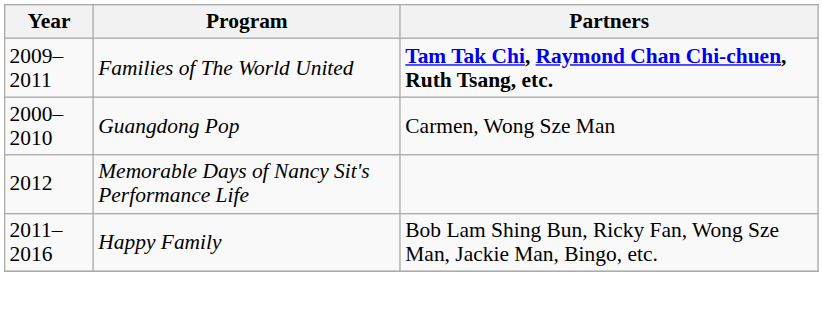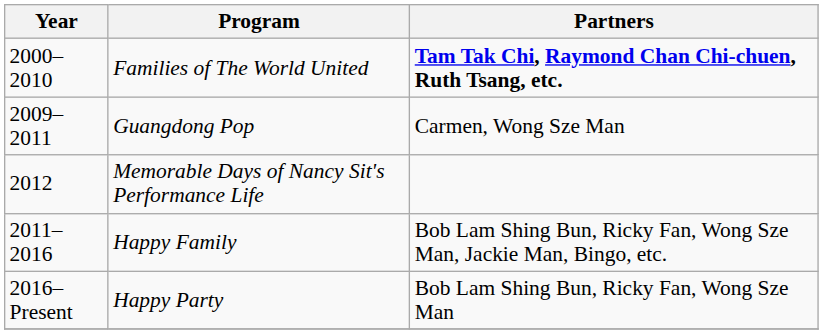 <table class="wikitable">
 <tr>
 <th>Year</th>
 <th>Program</th>
 <th>Partners</th>
 </tr>
 <tr>
-<td>2009–2011</td>
+<td>2000–2010</td>
 <td><em>Families of The World United</em></td>
 <td><strong><a href='#'>Tam Tak Chi</a>, <a href='#'>Raymond Chan Chi-chuen</a>, Ruth Tsang, etc.</strong></td>
 </tr>
 <tr>
-<td>2000–2010</td>
+<td>2009–2011</td>
 <td><em>Guangdong Pop</em></td>
 <td>Carmen, Wong Sze Man</td>
 </tr>
 <tr>
 <td>2012</td>
 <td><em>Memorable Days of Nancy Sit's Performance Life</em></td>
 <td></td>
 </tr>
 <tr>
 <td>2011–2016</td>
 <td><em>Happy Family</em></td>
 <td>Bob Lam Shing Bun, Ricky Fan, Wong Sze Man, Jackie Man, Bingo, etc.</td>
 </tr>
 <tr>
+<td>2016–Present</td>
+<td><em>Happy Party</em></td>
+<td>Bob Lam Shing Bun, Ricky Fan, Wong Sze Man</td>
+</tr>
+<tr>
 </tr>
 </table>
